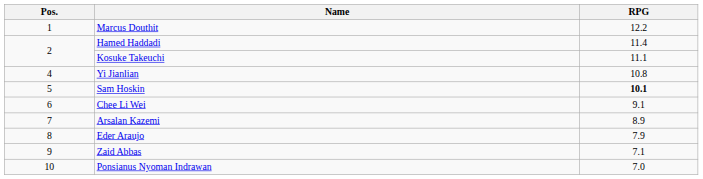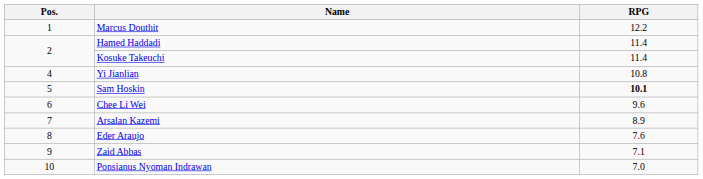 <table class=wikitable width="90%">
 <tr>
 <th width="13%">Pos.</th>
 <th width="70%">Name</th>
 <th width="17%">RPG</th>
 </tr>
 <tr>
 <td align=center>1</td>
 <td> <a href='#'>Marcus Douthit</a></td>
 <td align=center>12.2</td>
 </tr>
 <tr>
 <td align=center rowspan=2>2</td>
 <td> <a href='#'>Hamed Haddadi</a></td>
 <td align=center>11.4</td>
 </tr>
 <tr>
 <td> <a href='#'>Kosuke Takeuchi</a></td>
-<td align=center>11.1</td>
+<td align=center>11.4</td>
 </tr>
 <tr>
 <td align=center>4</td>
 <td> <a href='#'>Yi Jianlian</a></td>
 <td align=center>10.8</td>
 </tr>
 <tr>
 <td align=center>5</td>
 <td> <a href='#'>Sam Hoskin</a></td>
 <td align=center><strong>10.1</strong></td>
 </tr>
 <tr>
 <td align=center>6</td>
 <td> <a href='#'>Chee Li Wei</a></td>
-<td align=center>9.1</td>
+<td align=center>9.6</td>
 </tr>
 <tr>
 <td align=center>7</td>
 <td> <a href='#'>Arsalan Kazemi</a></td>
 <td align=center>8.9</td>
 </tr>
 <tr>
 <td align=center>8</td>
 <td> <a href='#'>Eder Araujo</a></td>
-<td align=center>7.9</td>
+<td align=center>7.6</td>
 </tr>
 <tr>
 <td align=center>9</td>
 <td> <a href='#'>Zaid Abbas</a></td>
 <td align=center>7.1</td>
 </tr>
 <tr>
 <td align=center>10</td>
 <td> <a href='#'>Ponsianus Nyoman Indrawan</a></td>
 <td align=center>7.0</td>
 </tr>
 </table>
